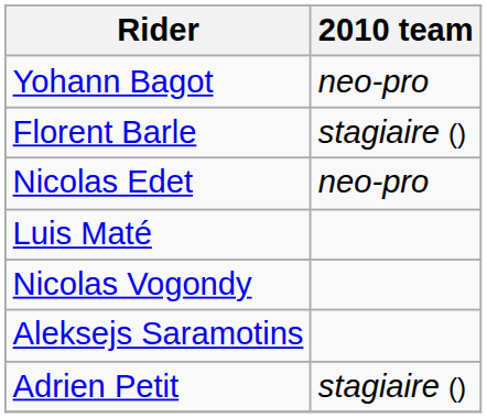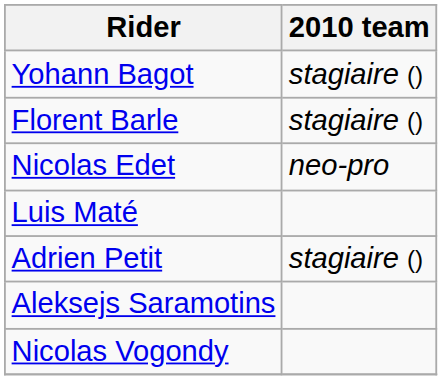 <table class="wikitable">
 <tr>
 <th>Rider</th>
 <th>2010 team</th>
 </tr>
 <tr>
 <td><a href='#'>Yohann Bagot</a></td>
-<td><em>neo-pro</em></td>
+<td><em>stagiaire</em> <small>()</small></td>
 </tr>
 <tr>
 <td><a href='#'>Florent Barle</a></td>
 <td><em>stagiaire</em> <small>()</small></td>
 </tr>
 <tr>
 <td><a href='#'>Nicolas Edet</a></td>
 <td><em>neo-pro</em></td>
 </tr>
 <tr>
 <td><a href='#'>Luis Maté</a></td>
 <td></td>
 </tr>
 <tr>
-<td><a href='#'>Nicolas Vogondy</a></td>
-<td></td>
+<td><a href='#'>Adrien Petit</a></td>
+<td><em>stagiaire</em> <small>()</small></td>
 </tr>
 <tr>
 <td><a href='#'>Aleksejs Saramotins</a></td>
 <td></td>
 </tr>
 <tr>
-<td><a href='#'>Adrien Petit</a></td>
-<td><em>stagiaire</em> <small>()</small></td>
+<td><a href='#'>Nicolas Vogondy</a></td>
+<td></td>
 </tr>
 <tr>
 </tr>
 </table>
